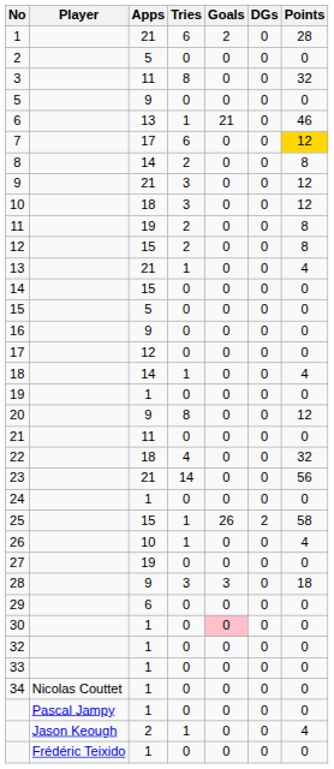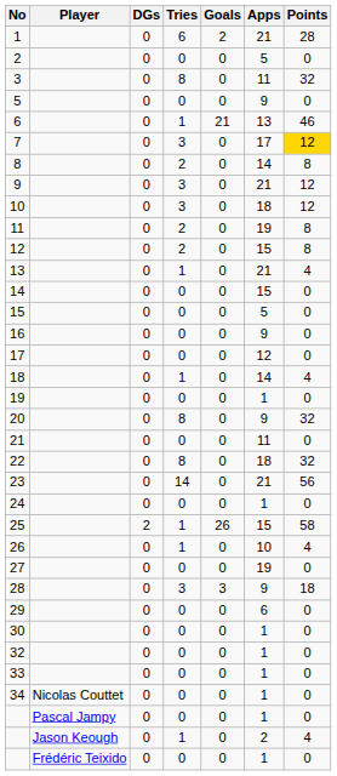 <table class="wikitable sortable" style="text-align:center;">
 <tr>
 <th><strong>No</strong></th>
 <th><strong>Player</strong></th>
-<th><strong>Apps</strong></th>
+<th><strong>DGs</strong></th>
 <th><strong>Tries</strong></th>
 <th><strong>Goals</strong></th>
-<th><strong>DGs</strong></th>
+<th><strong>Apps</strong></th>
 <th><strong>Points</strong></th>
 </tr>
 <tr>
 <td>1</td>
 <td align=left></td>
-<td>21</td>
+<td>0</td>
 <td>6</td>
 <td>2</td>
-<td>0</td>
+<td>21</td>
 <td>28</td>
 </tr>
 <tr>
 <td>2</td>
 <td align=left></td>
-<td>5</td>
 <td>0</td>
 <td>0</td>
 <td>0</td>
+<td>5</td>
 <td>0</td>
 </tr>
 <tr>
 <td>3</td>
 <td align=left></td>
-<td>11</td>
+<td>0</td>
 <td>8</td>
 <td>0</td>
-<td>0</td>
+<td>11</td>
 <td>32</td>
 </tr>
 <tr>
 <td>5</td>
 <td align=left></td>
-<td>9</td>
 <td>0</td>
 <td>0</td>
 <td>0</td>
+<td>9</td>
 <td>0</td>
 </tr>
 <tr>
 <td>6</td>
 <td align=left></td>
-<td>13</td>
+<td>0</td>
 <td>1</td>
 <td>21</td>
-<td>0</td>
+<td>13</td>
 <td>46</td>
 </tr>
 <tr>
 <td>7</td>
 <td align=left></td>
+<td>0</td>
+<td>3</td>
+<td>0</td>
 <td>17</td>
-<td>6</td>
-<td>0</td>
-<td>0</td>
 <td style="background: gold;">12</td>
 </tr>
 <tr>
 <td>8</td>
 <td align=left></td>
-<td>14</td>
+<td>0</td>
 <td>2</td>
 <td>0</td>
-<td>0</td>
+<td>14</td>
 <td>8</td>
 </tr>
 <tr>
 <td>9</td>
 <td align=left></td>
-<td>21</td>
+<td>0</td>
 <td>3</td>
 <td>0</td>
-<td>0</td>
+<td>21</td>
 <td>12</td>
 </tr>
 <tr>
 <td>10</td>
 <td align=left></td>
-<td>18</td>
+<td>0</td>
 <td>3</td>
 <td>0</td>
-<td>0</td>
+<td>18</td>
 <td>12</td>
 </tr>
 <tr>
 <td>11</td>
 <td align=left></td>
-<td>19</td>
+<td>0</td>
 <td>2</td>
 <td>0</td>
-<td>0</td>
+<td>19</td>
 <td>8</td>
 </tr>
 <tr>
 <td>12</td>
 <td align=left></td>
-<td>15</td>
+<td>0</td>
 <td>2</td>
 <td>0</td>
-<td>0</td>
+<td>15</td>
 <td>8</td>
 </tr>
 <tr>
 <td>13</td>
 <td align=left></td>
-<td>21</td>
+<td>0</td>
 <td>1</td>
 <td>0</td>
-<td>0</td>
+<td>21</td>
 <td>4</td>
 </tr>
 <tr>
 <td>14</td>
 <td align=left></td>
-<td>15</td>
 <td>0</td>
 <td>0</td>
 <td>0</td>
+<td>15</td>
 <td>0</td>
 </tr>
 <tr>
 <td>15</td>
 <td align=left></td>
-<td>5</td>
 <td>0</td>
 <td>0</td>
 <td>0</td>
+<td>5</td>
 <td>0</td>
 </tr>
 <tr>
 <td>16</td>
 <td align=left></td>
-<td>9</td>
 <td>0</td>
 <td>0</td>
 <td>0</td>
+<td>9</td>
 <td>0</td>
 </tr>
 <tr>
 <td>17</td>
 <td align=left></td>
-<td>12</td>
 <td>0</td>
 <td>0</td>
 <td>0</td>
+<td>12</td>
 <td>0</td>
 </tr>
 <tr>
 <td>18</td>
 <td align=left></td>
-<td>14</td>
+<td>0</td>
 <td>1</td>
 <td>0</td>
-<td>0</td>
+<td>14</td>
 <td>4</td>
 </tr>
 <tr>
 <td>19</td>
 <td align=left></td>
-<td>1</td>
 <td>0</td>
 <td>0</td>
 <td>0</td>
+<td>1</td>
 <td>0</td>
 </tr>
 <tr>
 <td>20</td>
 <td align=left></td>
-<td>9</td>
+<td>0</td>
 <td>8</td>
 <td>0</td>
-<td>0</td>
-<td>12</td>
+<td>9</td>
+<td>32</td>
 </tr>
 <tr>
 <td>21</td>
 <td align=left></td>
-<td>11</td>
 <td>0</td>
 <td>0</td>
 <td>0</td>
+<td>11</td>
 <td>0</td>
 </tr>
 <tr>
 <td>22</td>
 <td align=left></td>
+<td>0</td>
+<td>8</td>
+<td>0</td>
 <td>18</td>
-<td>4</td>
-<td>0</td>
-<td>0</td>
 <td>32</td>
 </tr>
 <tr>
 <td>23</td>
 <td align=left></td>
-<td>21</td>
+<td>0</td>
 <td>14</td>
 <td>0</td>
-<td>0</td>
+<td>21</td>
 <td>56</td>
 </tr>
 <tr>
 <td>24</td>
 <td align=left></td>
-<td>1</td>
 <td>0</td>
 <td>0</td>
 <td>0</td>
+<td>1</td>
 <td>0</td>
 </tr>
 <tr>
 <td>25</td>
 <td align=left></td>
-<td>15</td>
+<td>2</td>
 <td>1</td>
 <td>26</td>
-<td>2</td>
+<td>15</td>
 <td>58</td>
 </tr>
 <tr>
 <td>26</td>
 <td align=left></td>
-<td>10</td>
+<td>0</td>
 <td>1</td>
 <td>0</td>
-<td>0</td>
+<td>10</td>
 <td>4</td>
 </tr>
 <tr>
 <td>27</td>
 <td align=left></td>
-<td>19</td>
 <td>0</td>
 <td>0</td>
 <td>0</td>
+<td>19</td>
 <td>0</td>
 </tr>
 <tr>
 <td>28</td>
 <td align=left></td>
-<td>9</td>
+<td>0</td>
 <td>3</td>
 <td>3</td>
-<td>0</td>
+<td>9</td>
 <td>18</td>
 </tr>
 <tr>
 <td>29</td>
 <td align=left></td>
-<td>6</td>
 <td>0</td>
 <td>0</td>
 <td>0</td>
+<td>6</td>
 <td>0</td>
 </tr>
 <tr>
 <td>30</td>
 <td align=left></td>
+<td>0</td>
+<td>0</td>
+<td>0</td>
 <td>1</td>
-<td>0</td>
-<td style="background: pink;">0</td>
-<td>0</td>
 <td>0</td>
 </tr>
 <tr>
 <td>32</td>
 <td align=left></td>
-<td>1</td>
 <td>0</td>
 <td>0</td>
 <td>0</td>
+<td>1</td>
 <td>0</td>
 </tr>
 <tr>
 <td>33</td>
 <td align=left></td>
-<td>1</td>
 <td>0</td>
 <td>0</td>
 <td>0</td>
+<td>1</td>
 <td>0</td>
 </tr>
 <tr>
 <td>34</td>
 <td align=left>Nicolas Couttet</td>
-<td>1</td>
 <td>0</td>
 <td>0</td>
 <td>0</td>
+<td>1</td>
 <td>0</td>
 </tr>
 <tr>
 <td></td>
 <td align=left><a href='#'>Pascal Jampy</a></td>
-<td>1</td>
 <td>0</td>
 <td>0</td>
 <td>0</td>
+<td>1</td>
 <td>0</td>
 </tr>
 <tr>
 <td></td>
 <td align=left><a href='#'>Jason Keough</a></td>
-<td>2</td>
+<td>0</td>
 <td>1</td>
 <td>0</td>
-<td>0</td>
+<td>2</td>
 <td>4</td>
 </tr>
 <tr>
 <td></td>
 <td align=left><a href='#'>Frédéric Teixido</a></td>
-<td>1</td>
 <td>0</td>
 <td>0</td>
 <td>0</td>
+<td>1</td>
 <td>0</td>
 </tr>
 </table>
